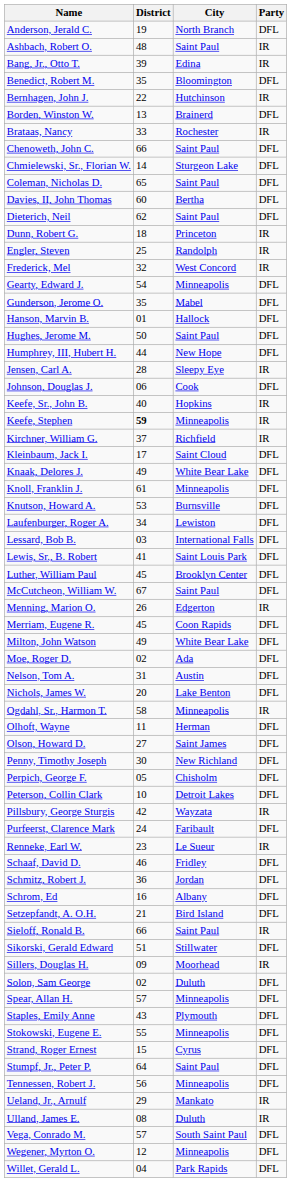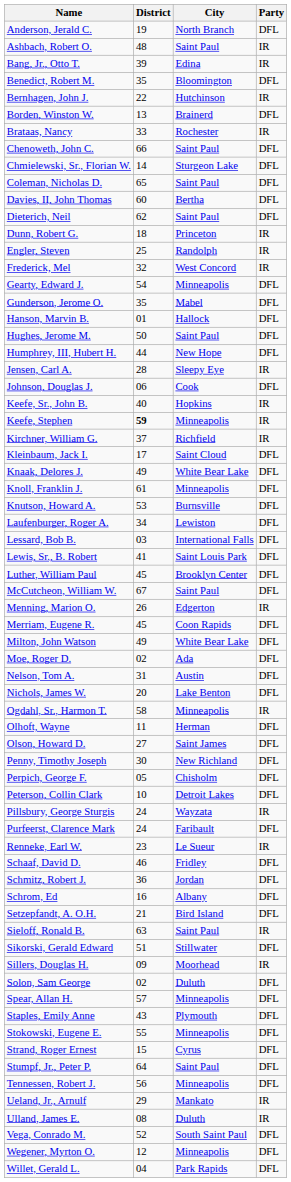 <table class="wikitable sortable">
 <tr>
 <th>Name</th>
 <th>District</th>
 <th>City</th>
 <th>Party</th>
 </tr>
 <tr>
 <td><a href='#'>Anderson, Jerald C.</a></td>
 <td>19</td>
 <td><a href='#'>North Branch</a></td>
 <td>DFL</td>
 </tr>
 <tr>
 <td><a href='#'>Ashbach, Robert O.</a></td>
 <td>48</td>
 <td><a href='#'>Saint Paul</a></td>
 <td>IR</td>
 </tr>
 <tr>
 <td><a href='#'>Bang, Jr., Otto T.</a></td>
 <td>39</td>
 <td><a href='#'>Edina</a></td>
 <td>IR</td>
 </tr>
 <tr>
 <td><a href='#'>Benedict, Robert M.</a></td>
 <td>35</td>
 <td><a href='#'>Bloomington</a></td>
 <td>DFL</td>
 </tr>
 <tr>
 <td><a href='#'>Bernhagen, John J.</a></td>
 <td>22</td>
 <td><a href='#'>Hutchinson</a></td>
 <td>IR</td>
 </tr>
 <tr>
 <td><a href='#'>Borden, Winston W.</a></td>
 <td>13</td>
 <td><a href='#'>Brainerd</a></td>
 <td>DFL</td>
 </tr>
 <tr>
 <td><a href='#'>Brataas, Nancy</a></td>
 <td>33</td>
 <td><a href='#'>Rochester</a></td>
 <td>IR</td>
 </tr>
 <tr>
 <td><a href='#'>Chenoweth, John C.</a></td>
 <td>66</td>
 <td><a href='#'>Saint Paul</a></td>
 <td>DFL</td>
 </tr>
 <tr>
 <td><a href='#'>Chmielewski, Sr., Florian W.</a></td>
 <td>14</td>
 <td><a href='#'>Sturgeon Lake</a></td>
 <td>DFL</td>
 </tr>
 <tr>
 <td><a href='#'>Coleman, Nicholas D.</a></td>
 <td>65</td>
 <td><a href='#'>Saint Paul</a></td>
 <td>DFL</td>
 </tr>
 <tr>
 <td><a href='#'>Davies, II, John Thomas</a></td>
 <td>60</td>
 <td><a href='#'>Bertha</a></td>
 <td>DFL</td>
 </tr>
 <tr>
 <td><a href='#'>Dieterich, Neil</a></td>
 <td>62</td>
 <td><a href='#'>Saint Paul</a></td>
 <td>DFL</td>
 </tr>
 <tr>
 <td><a href='#'>Dunn, Robert G.</a></td>
 <td>18</td>
 <td><a href='#'>Princeton</a></td>
 <td>IR</td>
 </tr>
 <tr>
 <td><a href='#'>Engler, Steven</a></td>
 <td>25</td>
 <td><a href='#'>Randolph</a></td>
 <td>IR</td>
 </tr>
 <tr>
 <td><a href='#'>Frederick, Mel</a></td>
 <td>32</td>
 <td><a href='#'>West Concord</a></td>
 <td>IR</td>
 </tr>
 <tr>
 <td><a href='#'>Gearty, Edward J.</a></td>
 <td>54</td>
 <td><a href='#'>Minneapolis</a></td>
 <td>DFL</td>
 </tr>
 <tr>
 <td><a href='#'>Gunderson, Jerome O.</a></td>
 <td>35</td>
 <td><a href='#'>Mabel</a></td>
 <td>DFL</td>
 </tr>
 <tr>
 <td><a href='#'>Hanson, Marvin B.</a></td>
 <td>01</td>
 <td><a href='#'>Hallock</a></td>
 <td>DFL</td>
 </tr>
 <tr>
 <td><a href='#'>Hughes, Jerome M.</a></td>
 <td>50</td>
 <td><a href='#'>Saint Paul</a></td>
 <td>DFL</td>
 </tr>
 <tr>
 <td><a href='#'>Humphrey, III, Hubert H.</a></td>
 <td>44</td>
 <td><a href='#'>New Hope</a></td>
 <td>DFL</td>
 </tr>
 <tr>
 <td><a href='#'>Jensen, Carl A.</a></td>
 <td>28</td>
 <td><a href='#'>Sleepy Eye</a></td>
 <td>IR</td>
 </tr>
 <tr>
 <td><a href='#'>Johnson, Douglas J.</a></td>
 <td>06</td>
 <td><a href='#'>Cook</a></td>
 <td>DFL</td>
 </tr>
 <tr>
 <td><a href='#'>Keefe, Sr., John B.</a></td>
 <td>40</td>
 <td><a href='#'>Hopkins</a></td>
 <td>IR</td>
 </tr>
 <tr>
 <td><a href='#'>Keefe, Stephen</a></td>
 <td><strong>59</strong></td>
 <td><a href='#'>Minneapolis</a></td>
 <td>IR</td>
 </tr>
 <tr>
 <td><a href='#'>Kirchner, William G.</a></td>
 <td>37</td>
 <td><a href='#'>Richfield</a></td>
 <td>IR</td>
 </tr>
 <tr>
 <td><a href='#'>Kleinbaum, Jack I.</a></td>
 <td>17</td>
 <td><a href='#'>Saint Cloud</a></td>
 <td>DFL</td>
 </tr>
 <tr>
 <td><a href='#'>Knaak, Delores J.</a></td>
 <td>49</td>
 <td><a href='#'>White Bear Lake</a></td>
 <td>DFL</td>
 </tr>
 <tr>
 <td><a href='#'>Knoll, Franklin J.</a></td>
 <td>61</td>
 <td><a href='#'>Minneapolis</a></td>
 <td>DFL</td>
 </tr>
 <tr>
 <td><a href='#'>Knutson, Howard A.</a></td>
 <td>53</td>
 <td><a href='#'>Burnsville</a></td>
 <td>DFL</td>
 </tr>
 <tr>
 <td><a href='#'>Laufenburger, Roger A.</a></td>
 <td>34</td>
 <td><a href='#'>Lewiston</a></td>
 <td>DFL</td>
 </tr>
 <tr>
 <td><a href='#'>Lessard, Bob B.</a></td>
 <td>03</td>
 <td><a href='#'>International Falls</a></td>
 <td>DFL</td>
 </tr>
 <tr>
 <td><a href='#'>Lewis, Sr., B. Robert</a></td>
 <td>41</td>
 <td><a href='#'>Saint Louis Park</a></td>
 <td>DFL</td>
 </tr>
 <tr>
 <td><a href='#'>Luther, William Paul</a></td>
 <td>45</td>
 <td><a href='#'>Brooklyn Center</a></td>
 <td>DFL</td>
 </tr>
 <tr>
 <td><a href='#'>McCutcheon, William W.</a></td>
 <td>67</td>
 <td><a href='#'>Saint Paul</a></td>
 <td>DFL</td>
 </tr>
 <tr>
 <td><a href='#'>Menning, Marion O.</a></td>
 <td>26</td>
 <td><a href='#'>Edgerton</a></td>
 <td>IR</td>
 </tr>
 <tr>
 <td><a href='#'>Merriam, Eugene R.</a></td>
 <td>45</td>
 <td><a href='#'>Coon Rapids</a></td>
 <td>DFL</td>
 </tr>
 <tr>
 <td><a href='#'>Milton, John Watson</a></td>
 <td>49</td>
 <td><a href='#'>White Bear Lake</a></td>
 <td>DFL</td>
 </tr>
 <tr>
 <td><a href='#'>Moe, Roger D.</a></td>
 <td>02</td>
 <td><a href='#'>Ada</a></td>
 <td>DFL</td>
 </tr>
 <tr>
 <td><a href='#'>Nelson, Tom A.</a></td>
 <td>31</td>
 <td><a href='#'>Austin</a></td>
 <td>DFL</td>
 </tr>
 <tr>
 <td><a href='#'>Nichols, James W.</a></td>
 <td>20</td>
 <td><a href='#'>Lake Benton</a></td>
 <td>DFL</td>
 </tr>
 <tr>
 <td><a href='#'>Ogdahl, Sr., Harmon T.</a></td>
 <td>58</td>
 <td><a href='#'>Minneapolis</a></td>
 <td>IR</td>
 </tr>
 <tr>
 <td><a href='#'>Olhoft, Wayne</a></td>
 <td>11</td>
 <td><a href='#'>Herman</a></td>
 <td>DFL</td>
 </tr>
 <tr>
 <td><a href='#'>Olson, Howard D.</a></td>
 <td>27</td>
 <td><a href='#'>Saint James</a></td>
 <td>DFL</td>
 </tr>
 <tr>
 <td><a href='#'>Penny, Timothy Joseph</a></td>
 <td>30</td>
 <td><a href='#'>New Richland</a></td>
 <td>DFL</td>
 </tr>
 <tr>
 <td><a href='#'>Perpich, George F.</a></td>
 <td>05</td>
 <td><a href='#'>Chisholm</a></td>
 <td>DFL</td>
 </tr>
 <tr>
 <td><a href='#'>Peterson, Collin Clark</a></td>
 <td>10</td>
 <td><a href='#'>Detroit Lakes</a></td>
 <td>DFL</td>
 </tr>
 <tr>
 <td><a href='#'>Pillsbury, George Sturgis</a></td>
-<td>42</td>
+<td>24</td>
 <td><a href='#'>Wayzata</a></td>
 <td>IR</td>
 </tr>
 <tr>
 <td><a href='#'>Purfeerst, Clarence Mark</a></td>
 <td>24</td>
 <td><a href='#'>Faribault</a></td>
 <td>DFL</td>
 </tr>
 <tr>
 <td><a href='#'>Renneke, Earl W.</a></td>
 <td>23</td>
 <td><a href='#'>Le Sueur</a></td>
 <td>IR</td>
 </tr>
 <tr>
 <td><a href='#'>Schaaf, David D.</a></td>
 <td>46</td>
 <td><a href='#'>Fridley</a></td>
 <td>DFL</td>
 </tr>
 <tr>
 <td><a href='#'>Schmitz, Robert J.</a></td>
 <td>36</td>
 <td><a href='#'>Jordan</a></td>
 <td>DFL</td>
 </tr>
 <tr>
 <td><a href='#'>Schrom, Ed</a></td>
 <td>16</td>
 <td><a href='#'>Albany</a></td>
 <td>DFL</td>
 </tr>
 <tr>
 <td><a href='#'>Setzepfandt, A. O.H.</a></td>
 <td>21</td>
 <td><a href='#'>Bird Island</a></td>
 <td>DFL</td>
 </tr>
 <tr>
 <td><a href='#'>Sieloff, Ronald B.</a></td>
-<td>66</td>
+<td>63</td>
 <td><a href='#'>Saint Paul</a></td>
 <td>IR</td>
 </tr>
 <tr>
 <td><a href='#'>Sikorski, Gerald Edward</a></td>
 <td>51</td>
 <td><a href='#'>Stillwater</a></td>
 <td>DFL</td>
 </tr>
 <tr>
 <td><a href='#'>Sillers, Douglas H.</a></td>
 <td>09</td>
 <td><a href='#'>Moorhead</a></td>
 <td>IR</td>
 </tr>
 <tr>
 <td><a href='#'>Solon, Sam George</a></td>
 <td>02</td>
 <td><a href='#'>Duluth</a></td>
 <td>DFL</td>
 </tr>
 <tr>
 <td><a href='#'>Spear, Allan H.</a></td>
 <td>57</td>
 <td><a href='#'>Minneapolis</a></td>
 <td>DFL</td>
 </tr>
 <tr>
 <td><a href='#'>Staples, Emily Anne</a></td>
 <td>43</td>
 <td><a href='#'>Plymouth</a></td>
 <td>DFL</td>
 </tr>
 <tr>
 <td><a href='#'>Stokowski, Eugene E.</a></td>
 <td>55</td>
 <td><a href='#'>Minneapolis</a></td>
 <td>DFL</td>
 </tr>
 <tr>
 <td><a href='#'>Strand, Roger Ernest</a></td>
 <td>15</td>
 <td><a href='#'>Cyrus</a></td>
 <td>DFL</td>
 </tr>
 <tr>
 <td><a href='#'>Stumpf, Jr., Peter P.</a></td>
 <td>64</td>
 <td><a href='#'>Saint Paul</a></td>
 <td>DFL</td>
 </tr>
 <tr>
 <td><a href='#'>Tennessen, Robert J.</a></td>
 <td>56</td>
 <td><a href='#'>Minneapolis</a></td>
 <td>DFL</td>
 </tr>
 <tr>
 <td><a href='#'>Ueland, Jr., Arnulf</a></td>
 <td>29</td>
 <td><a href='#'>Mankato</a></td>
 <td>IR</td>
 </tr>
 <tr>
 <td><a href='#'>Ulland, James E.</a></td>
 <td>08</td>
 <td><a href='#'>Duluth</a></td>
 <td>IR</td>
 </tr>
 <tr>
 <td><a href='#'>Vega, Conrado M.</a></td>
-<td>57</td>
+<td>52</td>
 <td><a href='#'>South Saint Paul</a></td>
 <td>DFL</td>
 </tr>
 <tr>
 <td><a href='#'>Wegener, Myrton O.</a></td>
 <td>12</td>
 <td><a href='#'>Minneapolis</a></td>
 <td>DFL</td>
 </tr>
 <tr>
 <td><a href='#'>Willet, Gerald L.</a></td>
 <td>04</td>
 <td><a href='#'>Park Rapids</a></td>
 <td>DFL</td>
 </tr>
 </table>
